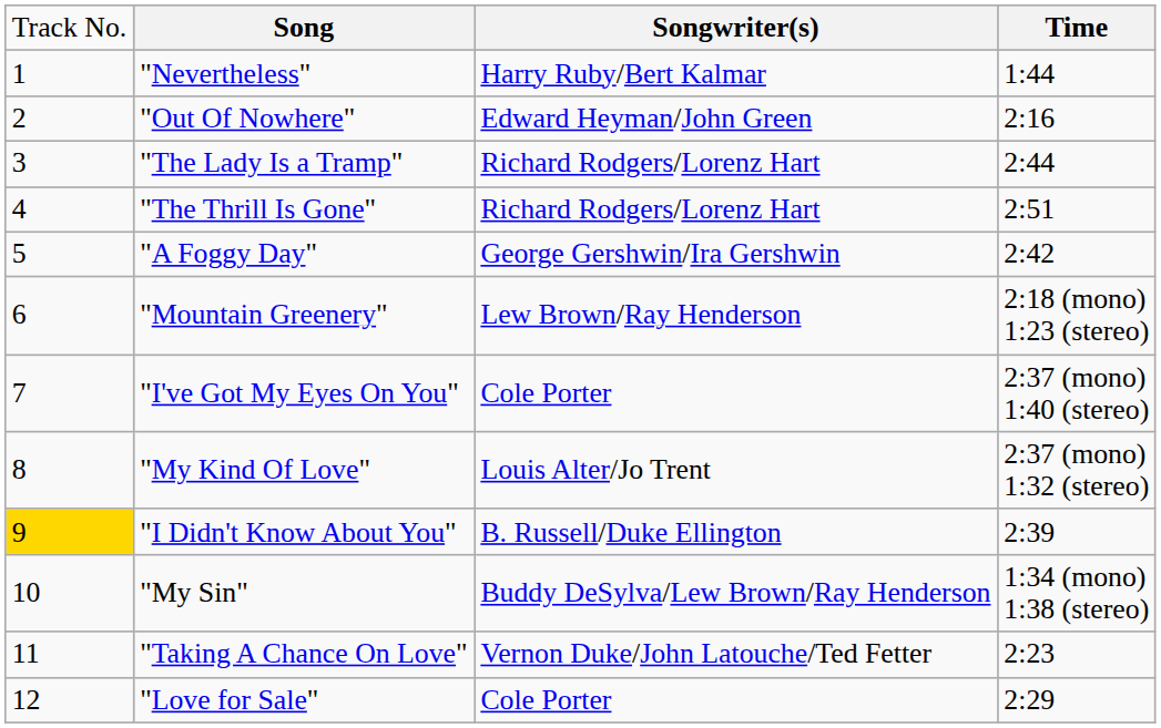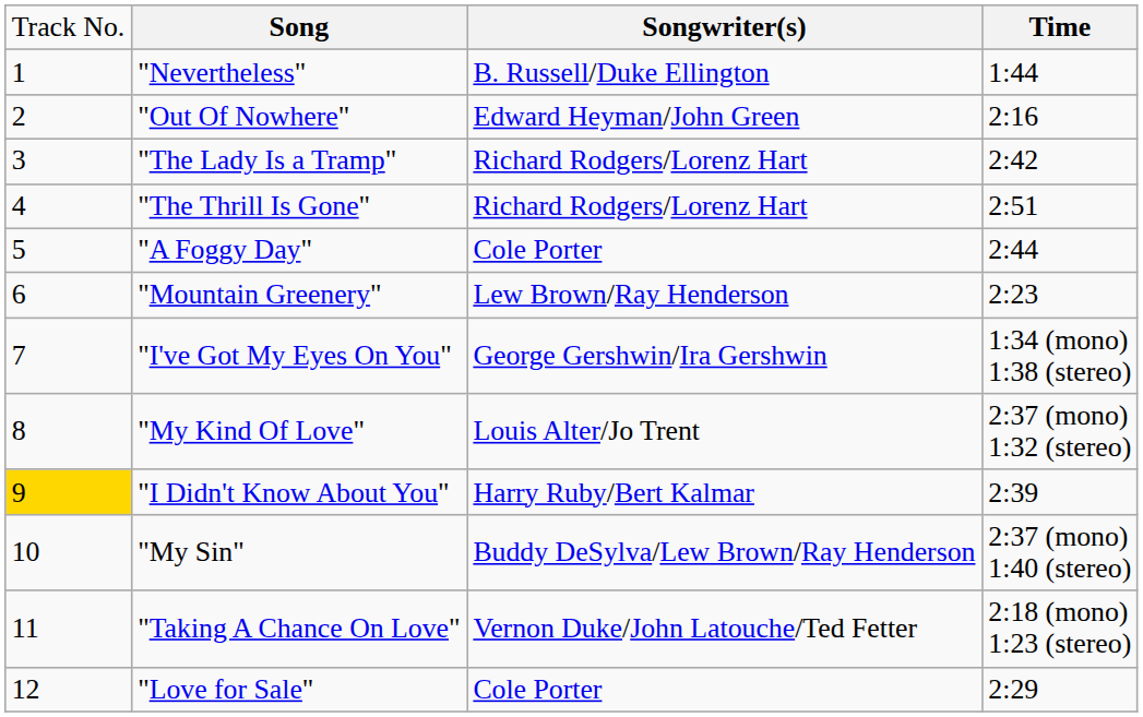 <table class="wikitable">
 <tr>
 <td>Track No.</td>
 <th>Song</th>
 <th>Songwriter(s)</th>
 <th>Time</th>
 </tr>
 <tr>
 <td>1</td>
 <td>"<a href='#'>Nevertheless</a>"</td>
-<td><a href='#'>Harry Ruby</a>/<a href='#'>Bert Kalmar</a></td>
+<td><a href='#'>B. Russell</a>/<a href='#'>Duke Ellington</a></td>
 <td>1:44</td>
 </tr>
 <tr>
 <td>2</td>
 <td>"<a href='#'>Out Of Nowhere</a>"</td>
 <td><a href='#'>Edward Heyman</a>/<a href='#'>John Green</a></td>
 <td>2:16</td>
 </tr>
 <tr>
 <td>3</td>
 <td>"<a href='#'>The Lady Is a Tramp</a>"</td>
 <td><a href='#'>Richard Rodgers</a>/<a href='#'>Lorenz Hart</a></td>
-<td>2:44</td>
+<td>2:42</td>
 </tr>
 <tr>
 <td>4</td>
 <td>"<a href='#'>The Thrill Is Gone</a>"</td>
 <td><a href='#'>Richard Rodgers</a>/<a href='#'>Lorenz Hart</a></td>
 <td>2:51</td>
 </tr>
 <tr>
 <td>5</td>
 <td>"<a href='#'>A Foggy Day</a>"</td>
-<td><a href='#'>George Gershwin</a>/<a href='#'>Ira Gershwin</a></td>
-<td>2:42</td>
+<td><a href='#'>Cole Porter</a></td>
+<td>2:44</td>
 </tr>
 <tr>
 <td>6</td>
 <td>"<a href='#'>Mountain Greenery</a>"</td>
 <td><a href='#'>Lew Brown</a>/<a href='#'>Ray Henderson</a></td>
-<td>2:18 (mono)<br>1:23 (stereo)</td>
+<td>2:23</td>
 </tr>
 <tr>
 <td>7</td>
 <td>"<a href='#'>I've Got My Eyes On You</a>"</td>
-<td><a href='#'>Cole Porter</a></td>
-<td>2:37 (mono)<br>1:40 (stereo)</td>
+<td><a href='#'>George Gershwin</a>/<a href='#'>Ira Gershwin</a></td>
+<td>1:34 (mono)<br>1:38 (stereo)</td>
 </tr>
 <tr>
 <td>8</td>
 <td>"<a href='#'>My Kind Of Love</a>"</td>
 <td><a href='#'>Louis Alter</a>/Jo Trent</td>
 <td>2:37 (mono)<br>1:32 (stereo)</td>
 </tr>
 <tr>
 <td style="background: gold;">9</td>
 <td>"<a href='#'>I Didn't Know About You</a>"</td>
-<td><a href='#'>B. Russell</a>/<a href='#'>Duke Ellington</a></td>
+<td><a href='#'>Harry Ruby</a>/<a href='#'>Bert Kalmar</a></td>
 <td>2:39</td>
 </tr>
 <tr>
 <td>10</td>
 <td>"My Sin"</td>
 <td><a href='#'>Buddy DeSylva</a>/<a href='#'>Lew Brown</a>/<a href='#'>Ray Henderson</a></td>
-<td>1:34 (mono)<br>1:38 (stereo)</td>
+<td>2:37 (mono)<br>1:40 (stereo)</td>
 </tr>
 <tr>
 <td>11</td>
 <td>"<a href='#'>Taking A Chance On Love</a>"</td>
 <td><a href='#'>Vernon Duke</a>/<a href='#'>John Latouche</a>/Ted Fetter</td>
-<td>2:23</td>
+<td>2:18 (mono)<br>1:23 (stereo)</td>
 </tr>
 <tr>
 <td>12</td>
 <td>"<a href='#'>Love for Sale</a>"</td>
 <td><a href='#'>Cole Porter</a></td>
 <td>2:29</td>
 </tr>
 </table>
